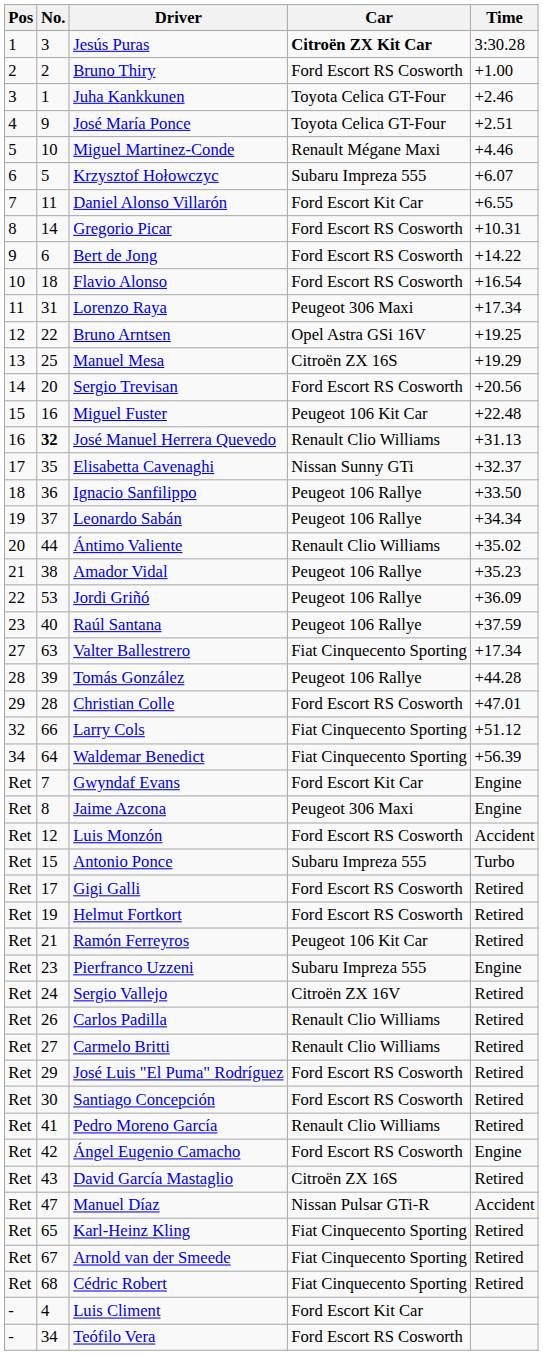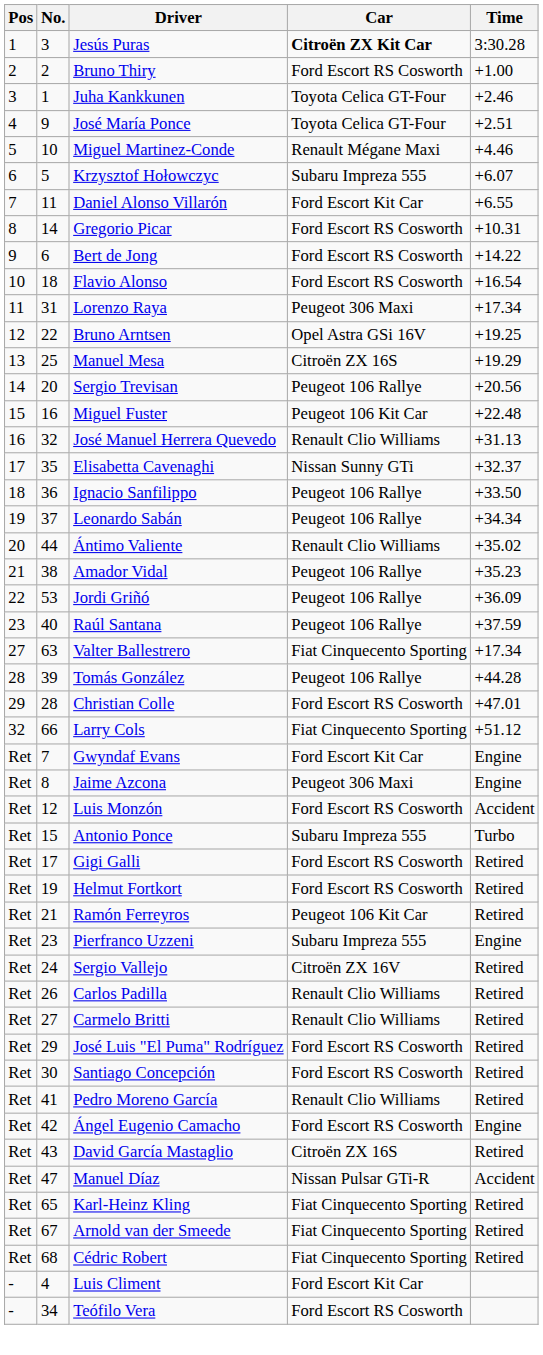 <table class="wikitable sortable">
 <tr>
 <th>Pos</th>
 <th>No.</th>
 <th>Driver</th>
 <th>Car</th>
 <th>Time</th>
 </tr>
 <tr>
 <td>1</td>
 <td>3</td>
 <td> <a href='#'>Jesús Puras</a></td>
 <td><strong>Citroën ZX Kit Car</strong></td>
 <td>3:30.28</td>
 </tr>
 <tr>
 <td>2</td>
 <td>2</td>
 <td> <a href='#'>Bruno Thiry</a></td>
 <td>Ford Escort RS Cosworth</td>
 <td>+1.00</td>
 </tr>
 <tr>
 <td>3</td>
 <td>1</td>
 <td> <a href='#'>Juha Kankkunen</a></td>
 <td>Toyota Celica GT-Four</td>
 <td>+2.46</td>
 </tr>
 <tr>
 <td>4</td>
 <td>9</td>
 <td> <a href='#'>José María Ponce</a></td>
 <td>Toyota Celica GT-Four</td>
 <td>+2.51</td>
 </tr>
 <tr>
 <td>5</td>
 <td>10</td>
 <td> <a href='#'>Miguel Martinez-Conde</a></td>
 <td>Renault Mégane Maxi</td>
 <td>+4.46</td>
 </tr>
 <tr>
 <td>6</td>
 <td>5</td>
 <td> <a href='#'>Krzysztof Hołowczyc</a></td>
 <td>Subaru Impreza 555</td>
 <td>+6.07</td>
 </tr>
 <tr>
 <td>7</td>
 <td>11</td>
 <td> <a href='#'>Daniel Alonso Villarón</a></td>
 <td>Ford Escort Kit Car</td>
 <td>+6.55</td>
 </tr>
 <tr>
 <td>8</td>
 <td>14</td>
 <td> <a href='#'>Gregorio Picar</a></td>
 <td>Ford Escort RS Cosworth</td>
 <td>+10.31</td>
 </tr>
 <tr>
 <td>9</td>
 <td>6</td>
 <td> <a href='#'>Bert de Jong</a></td>
 <td>Ford Escort RS Cosworth</td>
 <td>+14.22</td>
 </tr>
 <tr>
 <td>10</td>
 <td>18</td>
 <td> <a href='#'>Flavio Alonso</a></td>
 <td>Ford Escort RS Cosworth</td>
 <td>+16.54</td>
 </tr>
 <tr>
 <td>11</td>
 <td>31</td>
 <td> <a href='#'>Lorenzo Raya</a></td>
 <td>Peugeot 306 Maxi</td>
 <td>+17.34</td>
 </tr>
 <tr>
 <td>12</td>
 <td>22</td>
 <td> <a href='#'>Bruno Arntsen</a></td>
 <td>Opel Astra GSi 16V</td>
 <td>+19.25</td>
 </tr>
 <tr>
 <td>13</td>
 <td>25</td>
 <td> <a href='#'>Manuel Mesa</a></td>
 <td>Citroën ZX 16S</td>
 <td>+19.29</td>
 </tr>
 <tr>
 <td>14</td>
 <td>20</td>
 <td> <a href='#'>Sergio Trevisan</a></td>
-<td>Ford Escort RS Cosworth</td>
+<td>Peugeot 106 Rallye</td>
 <td>+20.56</td>
 </tr>
 <tr>
 <td>15</td>
 <td>16</td>
 <td> <a href='#'>Miguel Fuster</a></td>
 <td>Peugeot 106 Kit Car</td>
 <td>+22.48</td>
 </tr>
 <tr>
 <td>16</td>
-<td><strong>32</strong></td>
+<td>32</td>
 <td> <a href='#'>José Manuel Herrera Quevedo</a></td>
 <td>Renault Clio Williams</td>
 <td>+31.13</td>
 </tr>
 <tr>
 <td>17</td>
 <td>35</td>
 <td> <a href='#'>Elisabetta Cavenaghi</a></td>
 <td>Nissan Sunny GTi</td>
 <td>+32.37</td>
 </tr>
 <tr>
 <td>18</td>
 <td>36</td>
 <td> <a href='#'>Ignacio Sanfilippo</a></td>
 <td>Peugeot 106 Rallye</td>
 <td>+33.50</td>
 </tr>
 <tr>
 <td>19</td>
 <td>37</td>
 <td> <a href='#'>Leonardo Sabán</a></td>
 <td>Peugeot 106 Rallye</td>
 <td>+34.34</td>
 </tr>
 <tr>
 <td>20</td>
 <td>44</td>
 <td> <a href='#'>Ántimo Valiente</a></td>
 <td>Renault Clio Williams</td>
 <td>+35.02</td>
 </tr>
 <tr>
 <td>21</td>
 <td>38</td>
 <td> <a href='#'>Amador Vidal</a></td>
 <td>Peugeot 106 Rallye</td>
 <td>+35.23</td>
 </tr>
 <tr>
 <td>22</td>
 <td>53</td>
 <td> <a href='#'>Jordi Griñó</a></td>
 <td>Peugeot 106 Rallye</td>
 <td>+36.09</td>
 </tr>
 <tr>
 <td>23</td>
 <td>40</td>
 <td> <a href='#'>Raúl Santana</a></td>
 <td>Peugeot 106 Rallye</td>
 <td>+37.59</td>
 </tr>
 <tr>
 <td>27</td>
 <td>63</td>
 <td> <a href='#'>Valter Ballestrero</a></td>
 <td>Fiat Cinquecento Sporting</td>
 <td>+17.34</td>
 </tr>
 <tr>
 <td>28</td>
 <td>39</td>
 <td> <a href='#'>Tomás González</a></td>
 <td>Peugeot 106 Rallye</td>
 <td>+44.28</td>
 </tr>
 <tr>
 <td>29</td>
 <td>28</td>
 <td> <a href='#'>Christian Colle</a></td>
 <td>Ford Escort RS Cosworth</td>
 <td>+47.01</td>
 </tr>
 <tr>
 <td>32</td>
 <td>66</td>
 <td> <a href='#'>Larry Cols</a></td>
 <td>Fiat Cinquecento Sporting</td>
 <td>+51.12</td>
-</tr>
-<tr>
-<td>34</td>
-<td>64</td>
-<td> <a href='#'>Waldemar Benedict</a></td>
-<td>Fiat Cinquecento Sporting</td>
-<td>+56.39</td>
 </tr>
 <tr>
 <td>Ret</td>
 <td>7</td>
 <td> <a href='#'>Gwyndaf Evans</a></td>
 <td>Ford Escort Kit Car</td>
 <td>Engine</td>
 </tr>
 <tr>
 <td>Ret</td>
 <td>8</td>
 <td> <a href='#'>Jaime Azcona</a></td>
 <td>Peugeot 306 Maxi</td>
 <td>Engine</td>
 </tr>
 <tr>
 <td>Ret</td>
 <td>12</td>
 <td> <a href='#'>Luis Monzón</a></td>
 <td>Ford Escort RS Cosworth</td>
 <td>Accident</td>
 </tr>
 <tr>
 <td>Ret</td>
 <td>15</td>
 <td> <a href='#'>Antonio Ponce</a></td>
 <td>Subaru Impreza 555</td>
 <td>Turbo</td>
 </tr>
 <tr>
 <td>Ret</td>
 <td>17</td>
 <td> <a href='#'>Gigi Galli</a></td>
 <td>Ford Escort RS Cosworth</td>
 <td>Retired</td>
 </tr>
 <tr>
 <td>Ret</td>
 <td>19</td>
 <td> <a href='#'>Helmut Fortkort</a></td>
 <td>Ford Escort RS Cosworth</td>
 <td>Retired</td>
 </tr>
 <tr>
 <td>Ret</td>
 <td>21</td>
 <td> <a href='#'>Ramón Ferreyros</a></td>
 <td>Peugeot 106 Kit Car</td>
 <td>Retired</td>
 </tr>
 <tr>
 <td>Ret</td>
 <td>23</td>
 <td> <a href='#'>Pierfranco Uzzeni</a></td>
 <td>Subaru Impreza 555</td>
 <td>Engine</td>
 </tr>
 <tr>
 <td>Ret</td>
 <td>24</td>
 <td> <a href='#'>Sergio Vallejo</a></td>
 <td>Citroën ZX 16V</td>
 <td>Retired</td>
 </tr>
 <tr>
 <td>Ret</td>
 <td>26</td>
 <td> <a href='#'>Carlos Padilla</a></td>
 <td>Renault Clio Williams</td>
 <td>Retired</td>
 </tr>
 <tr>
 <td>Ret</td>
 <td>27</td>
 <td> <a href='#'>Carmelo Britti</a></td>
 <td>Renault Clio Williams</td>
 <td>Retired</td>
 </tr>
 <tr>
 <td>Ret</td>
 <td>29</td>
 <td> <a href='#'>José Luis "El Puma" Rodríguez</a></td>
 <td>Ford Escort RS Cosworth</td>
 <td>Retired</td>
 </tr>
 <tr>
 <td>Ret</td>
 <td>30</td>
 <td> <a href='#'>Santiago Concepción</a></td>
 <td>Ford Escort RS Cosworth</td>
 <td>Retired</td>
 </tr>
 <tr>
 <td>Ret</td>
 <td>41</td>
 <td> <a href='#'>Pedro Moreno García</a></td>
 <td>Renault Clio Williams</td>
 <td>Retired</td>
 </tr>
 <tr>
 <td>Ret</td>
 <td>42</td>
 <td> <a href='#'>Ángel Eugenio Camacho</a></td>
 <td>Ford Escort RS Cosworth</td>
 <td>Engine</td>
 </tr>
 <tr>
 <td>Ret</td>
 <td>43</td>
 <td> <a href='#'>David García Mastaglio</a></td>
 <td>Citroën ZX 16S</td>
 <td>Retired</td>
 </tr>
 <tr>
 <td>Ret</td>
 <td>47</td>
 <td> <a href='#'>Manuel Díaz</a></td>
 <td>Nissan Pulsar GTi-R</td>
 <td>Accident</td>
 </tr>
 <tr>
 <td>Ret</td>
 <td>65</td>
 <td> <a href='#'>Karl-Heinz Kling</a></td>
 <td>Fiat Cinquecento Sporting</td>
 <td>Retired</td>
 </tr>
 <tr>
 <td>Ret</td>
 <td>67</td>
 <td> <a href='#'>Arnold van der Smeede</a></td>
 <td>Fiat Cinquecento Sporting</td>
 <td>Retired</td>
 </tr>
 <tr>
 <td>Ret</td>
 <td>68</td>
 <td> <a href='#'>Cédric Robert</a></td>
 <td>Fiat Cinquecento Sporting</td>
 <td>Retired</td>
 </tr>
 <tr>
 <td>-</td>
 <td>4</td>
 <td> <a href='#'>Luis Climent</a></td>
 <td>Ford Escort Kit Car</td>
 <td></td>
 </tr>
 <tr>
 <td>-</td>
 <td>34</td>
 <td> <a href='#'>Teófilo Vera</a></td>
 <td>Ford Escort RS Cosworth</td>
 <td></td>
 </tr>
 </table>
